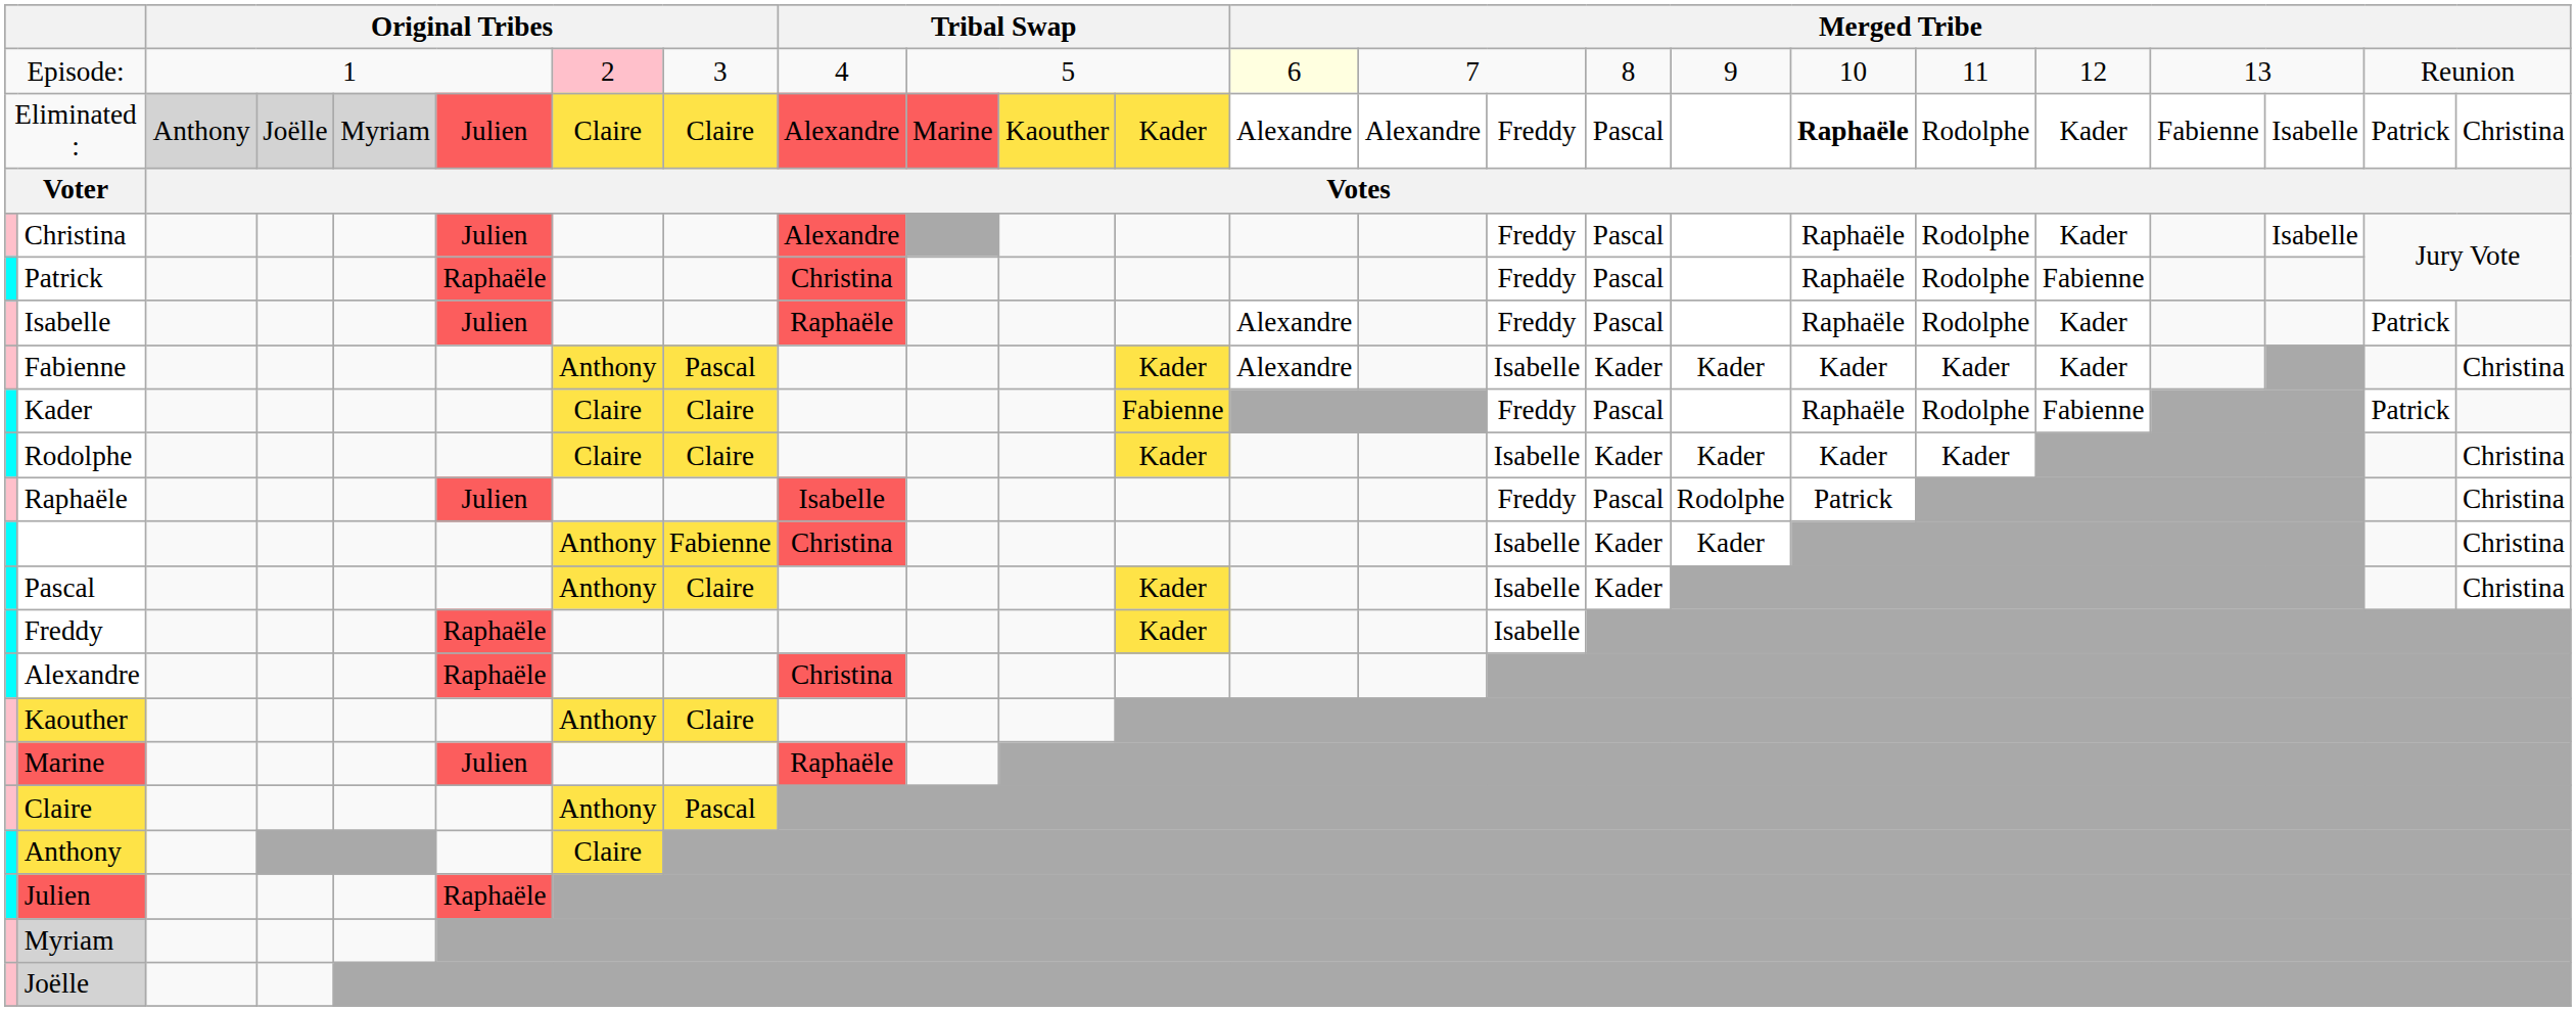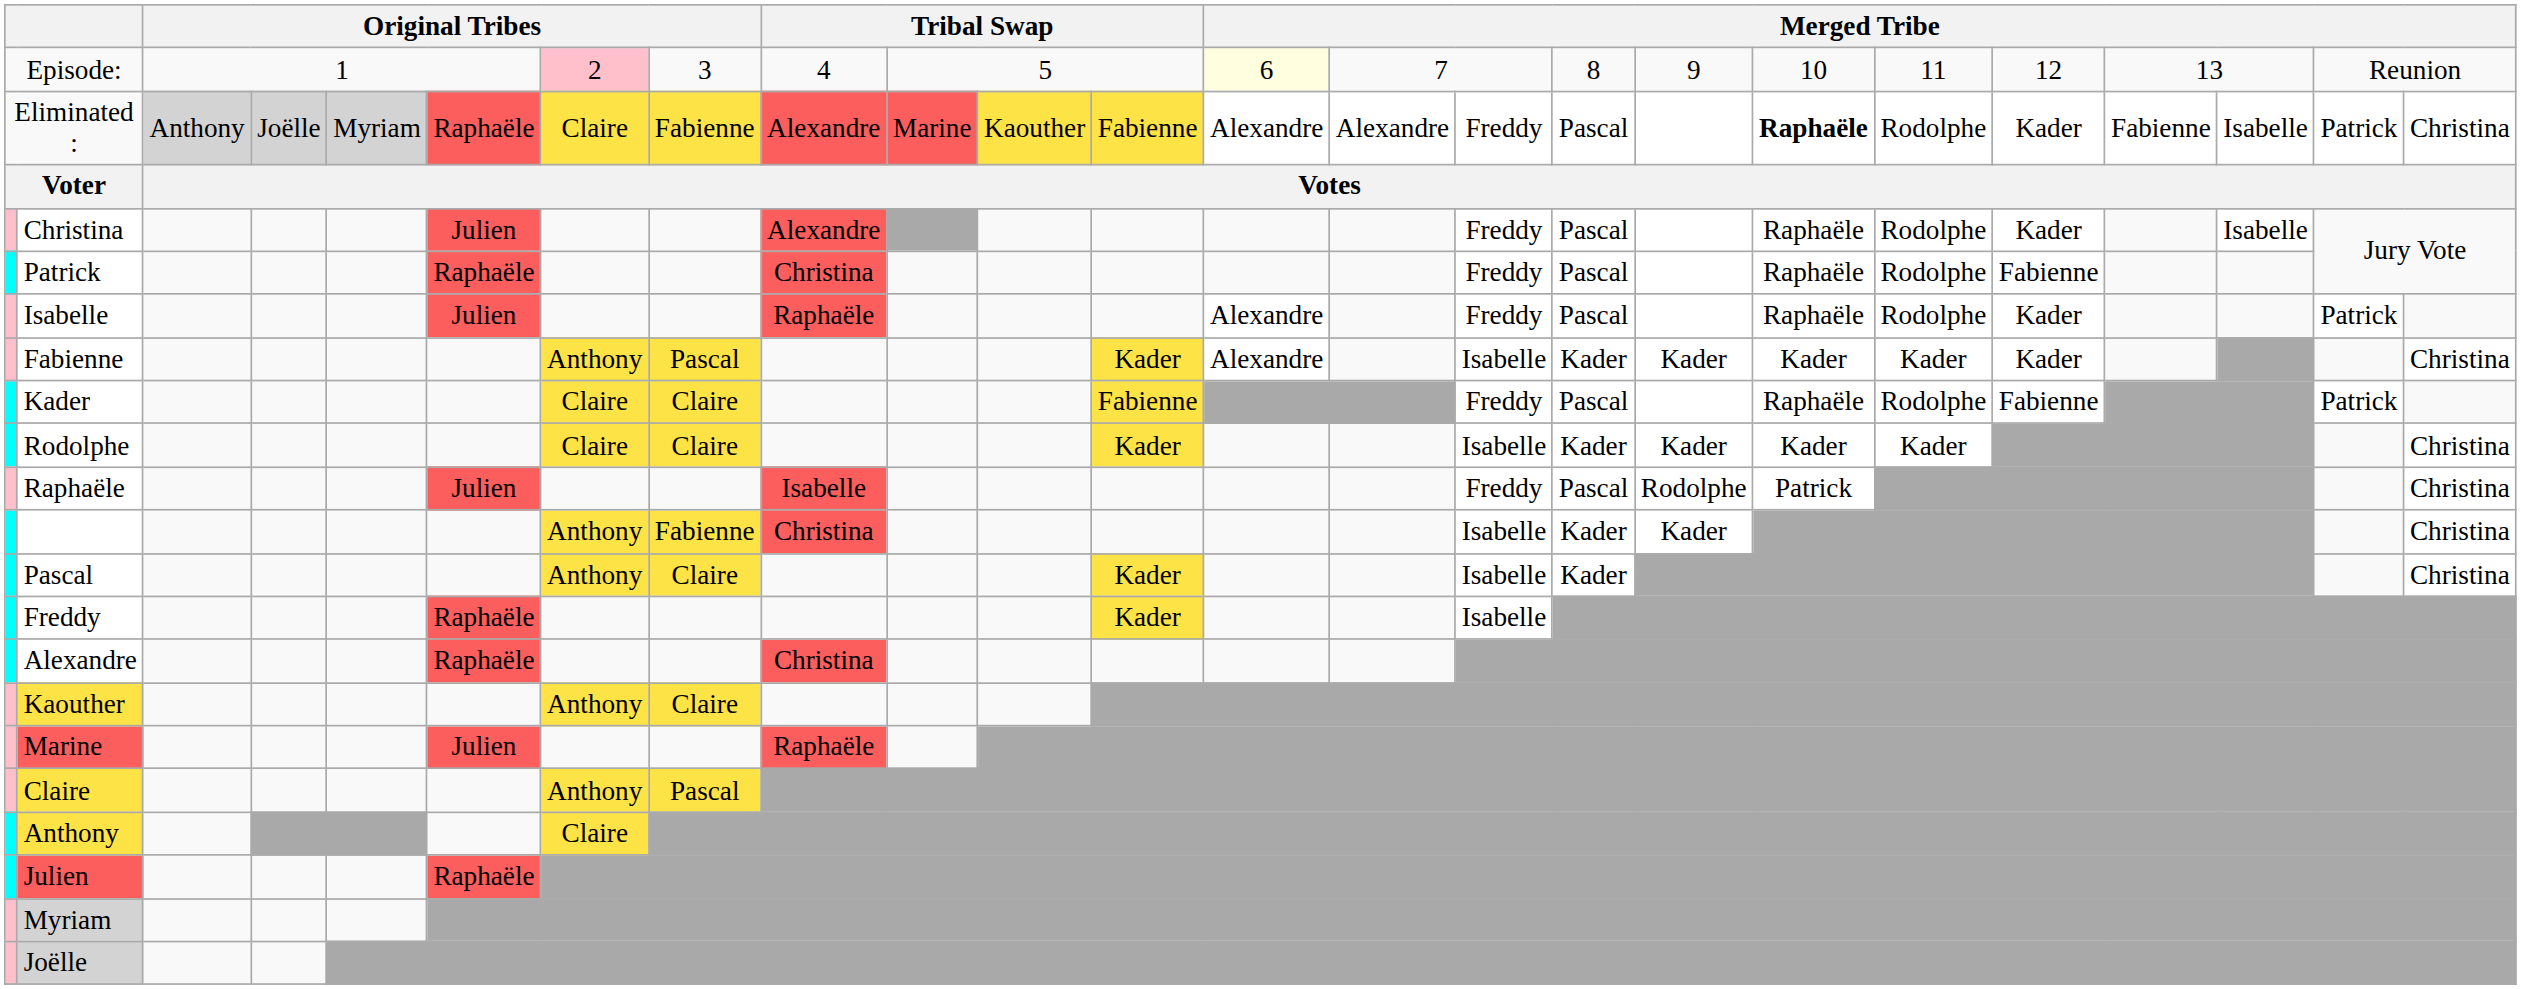 <table class="wikitable" style="text-align:center">
 <tr>
 <th colspan=2></th>
 <th colspan=6 align=center>Original Tribes</th>
 <th colspan=4 align=center>Tribal Swap</th>
 <th colspan=12 align=center>Merged Tribe</th>
 </tr>
 <tr>
 <td colspan=2>Episode:</td>
 <td align="center" colspan=4>1</td>
 <td align="center" style="background: pink;">2</td>
 <td align="center">3</td>
 <td align="center">4</td>
 <td align="center" colspan=3>5</td>
 <td align="center" style="background: lightyellow;">6</td>
 <td align="center" colspan=2>7</td>
 <td align="center">8</td>
 <td align="center">9</td>
 <td align="center">10</td>
 <td align="center">11</td>
 <td align="center">12</td>
 <td align="center" colspan="2">13</td>
 <td align="center" colspan="2">Reunion</td>
 </tr>
 <tr>
 <td colspan=2>Eliminated :</td>
 <td align="center" bgcolor="lightgray">Anthony<br></td>
 <td align="center" bgcolor="lightgray">Joëlle<br></td>
 <td align="center" bgcolor="lightgray">Myriam<br></td>
-<td align="center" bgcolor="#FC5D5D">Julien<br></td>
+<td bgcolor="#FC5D5D">Raphaële</td>
 <td align="center" bgcolor="#FEE347">Claire</td>
-<td align="center" bgcolor="#FEE347">Claire<br></td>
+<td align="center" bgcolor="#FEE347">Fabienne</td>
 <td bgcolor="#FC5D5D">Alexandre</td>
 <td align="center" bgcolor="#FC5D5D">Marine<br></td>
 <td align="center" bgcolor="#FEE347">Kaouther<br></td>
-<td align="center" bgcolor="#FEE347">Kader<br></td>
+<td align="center" bgcolor="#FEE347">Fabienne</td>
 <td align="center" bgcolor="white">Alexandre<br></td>
 <td align="center" bgcolor="white">Alexandre<br></td>
 <td align="center" bgcolor="white">Freddy<br></td>
 <td align="center" bgcolor="white">Pascal<br></td>
 <td align="center" bgcolor="white"><br></td>
 <td align="center" bgcolor="white"><strong>Raphaële<br></strong></td>
 <td align="center" bgcolor="white">Rodolphe<br></td>
 <td align="center" bgcolor="white">Kader<br></td>
 <td align="center" bgcolor="white">Fabienne<br></td>
 <td align="center" bgcolor="white">Isabelle<br></td>
 <td align="center" bgcolor="white">Patrick<br></td>
 <td align="center" bgcolor="white">Christina<br></td>
 </tr>
 <tr>
 <th colspan=2>Voter</th>
 <th colspan="24" align="center">Votes</th>
 </tr>
 <tr>
 <td bgcolor="pink"></td>
 <td align="left" bgcolor="white">Christina</td>
 <td></td>
 <td></td>
 <td></td>
 <td bgcolor="#FC5D5D">Julien</td>
 <td></td>
 <td></td>
 <td bgcolor="#FC5D5D">Alexandre</td>
 <td bgcolor=darkgray></td>
 <td></td>
 <td></td>
 <td></td>
 <td></td>
 <td bgcolor=white>Freddy</td>
 <td bgcolor=white>Pascal</td>
 <td bgcolor=white></td>
 <td bgcolor=white>Raphaële</td>
 <td bgcolor=white>Rodolphe</td>
 <td bgcolor=white>Kader</td>
 <td></td>
 <td bgcolor=white>Isabelle</td>
 <td colspan="2" rowspan="2">Jury Vote</td>
 </tr>
 <tr>
 <td bgcolor="cyan"></td>
 <td align="left" bgcolor="white">Patrick</td>
 <td></td>
 <td></td>
 <td></td>
 <td bgcolor="#FC5D5D">Raphaële</td>
 <td></td>
 <td></td>
 <td bgcolor="#FC5D5D">Christina</td>
 <td></td>
 <td></td>
 <td></td>
 <td></td>
 <td></td>
 <td bgcolor=white>Freddy</td>
 <td bgcolor=white>Pascal</td>
 <td bgcolor=white></td>
 <td bgcolor=white>Raphaële</td>
 <td bgcolor=white>Rodolphe</td>
 <td bgcolor=white>Fabienne</td>
 <td></td>
 <td></td>
 </tr>
 <tr>
 <td bgcolor="pink"></td>
 <td align="left" bgcolor="white">Isabelle</td>
 <td></td>
 <td></td>
 <td></td>
 <td bgcolor="#FC5D5D">Julien</td>
 <td></td>
 <td></td>
 <td bgcolor="#FC5D5D">Raphaële</td>
 <td></td>
 <td></td>
 <td></td>
 <td bgcolor=white>Alexandre</td>
 <td></td>
 <td bgcolor=white>Freddy</td>
 <td bgcolor=white>Pascal</td>
 <td bgcolor=white></td>
 <td bgcolor=white>Raphaële</td>
 <td bgcolor=white>Rodolphe</td>
 <td bgcolor=white>Kader</td>
 <td></td>
 <td></td>
 <td bgcolor=white>Patrick</td>
 <td></td>
 </tr>
 <tr>
 <td bgcolor="pink"></td>
 <td align="left" bgcolor="white">Fabienne</td>
 <td></td>
 <td></td>
 <td></td>
 <td></td>
 <td align="center" bgcolor="#FEE347">Anthony</td>
 <td align="center" bgcolor="#FEE347">Pascal</td>
 <td></td>
 <td></td>
 <td></td>
 <td align="center" bgcolor="#FEE347">Kader</td>
 <td bgcolor=white>Alexandre</td>
 <td></td>
 <td bgcolor=white>Isabelle</td>
 <td bgcolor=white>Kader</td>
 <td bgcolor=white>Kader</td>
 <td bgcolor=white>Kader</td>
 <td bgcolor=white>Kader</td>
 <td bgcolor=white>Kader</td>
 <td></td>
 <td bgcolor=darkgray></td>
 <td></td>
 <td bgcolor=white>Christina</td>
 </tr>
 <tr>
 <td bgcolor="cyan"></td>
 <td align="left" bgcolor="white">Kader</td>
 <td></td>
 <td></td>
 <td></td>
 <td></td>
 <td align="center" bgcolor="#FEE347">Claire</td>
 <td align="center" bgcolor="#FEE347">Claire</td>
 <td></td>
 <td></td>
 <td></td>
 <td align="center" bgcolor="#FEE347">Fabienne</td>
 <td colspan="2" bgcolor=darkgray></td>
 <td bgcolor=white>Freddy</td>
 <td bgcolor=white>Pascal</td>
 <td bgcolor=white></td>
 <td bgcolor=white>Raphaële</td>
 <td bgcolor=white>Rodolphe</td>
 <td bgcolor=white>Fabienne</td>
 <td colspan="2" bgcolor=darkgray></td>
 <td bgcolor=white>Patrick</td>
 <td></td>
 </tr>
 <tr>
 <td bgcolor="cyan"></td>
 <td align="left" bgcolor="white">Rodolphe</td>
 <td></td>
 <td></td>
 <td></td>
 <td></td>
 <td align="center" bgcolor="#FEE347">Claire</td>
 <td align="center" bgcolor="#FEE347">Claire</td>
 <td></td>
 <td></td>
 <td></td>
 <td align="center" bgcolor="#FEE347">Kader</td>
 <td></td>
 <td></td>
 <td bgcolor=white>Isabelle</td>
 <td bgcolor=white>Kader</td>
 <td bgcolor=white>Kader</td>
 <td bgcolor=white>Kader</td>
 <td bgcolor=white>Kader</td>
 <td colspan="3" bgcolor=darkgray></td>
 <td></td>
 <td bgcolor=white>Christina</td>
 </tr>
 <tr>
 <td bgcolor="pink"></td>
 <td align="left" bgcolor="white">Raphaële</td>
 <td></td>
 <td></td>
 <td></td>
 <td bgcolor="#FC5D5D">Julien</td>
 <td></td>
 <td></td>
 <td bgcolor="#FC5D5D">Isabelle</td>
 <td></td>
 <td></td>
 <td></td>
 <td></td>
 <td></td>
 <td bgcolor=white>Freddy</td>
 <td bgcolor=white>Pascal</td>
 <td bgcolor=white>Rodolphe</td>
 <td bgcolor=white>Patrick</td>
 <td colspan="4" bgcolor=darkgray></td>
 <td></td>
 <td bgcolor=white>Christina</td>
 </tr>
 <tr>
 <td bgcolor="cyan"></td>
 <td align="left" bgcolor="white"></td>
 <td></td>
 <td></td>
 <td></td>
 <td></td>
 <td align="center" bgcolor="#FEE347">Anthony</td>
 <td align="center" bgcolor="#FEE347">Fabienne</td>
 <td bgcolor="#FC5D5D">Christina</td>
 <td></td>
 <td></td>
 <td></td>
 <td></td>
 <td></td>
 <td bgcolor=white>Isabelle</td>
 <td bgcolor=white>Kader</td>
 <td bgcolor=white>Kader</td>
 <td colspan="5" bgcolor=darkgray></td>
 <td></td>
 <td bgcolor=white>Christina</td>
 </tr>
 <tr>
 <td bgcolor="cyan"></td>
 <td align="left" bgcolor="white">Pascal</td>
 <td></td>
 <td></td>
 <td></td>
 <td></td>
 <td align="center" bgcolor="#FEE347">Anthony</td>
 <td align="center" bgcolor="#FEE347">Claire</td>
 <td></td>
 <td></td>
 <td></td>
 <td align="center" bgcolor="#FEE347">Kader</td>
 <td></td>
 <td></td>
 <td bgcolor=white>Isabelle</td>
 <td bgcolor=white>Kader</td>
 <td colspan="6" bgcolor=darkgray></td>
 <td></td>
 <td bgcolor=white>Christina</td>
 </tr>
 <tr>
 <td bgcolor="cyan"></td>
 <td align="left" bgcolor="white">Freddy</td>
 <td></td>
 <td></td>
 <td></td>
 <td bgcolor="#FC5D5D">Raphaële</td>
 <td></td>
 <td></td>
 <td></td>
 <td></td>
 <td></td>
 <td align="center" bgcolor="#FEE347">Kader</td>
 <td></td>
 <td></td>
 <td bgcolor=white>Isabelle</td>
 <td colspan="9" bgcolor=darkgray></td>
 </tr>
 <tr>
 <td bgcolor="cyan"></td>
 <td align="left" bgcolor="white">Alexandre</td>
 <td></td>
 <td></td>
 <td></td>
 <td bgcolor="#FC5D5D">Raphaële</td>
 <td></td>
 <td></td>
 <td bgcolor="#FC5D5D">Christina</td>
 <td></td>
 <td></td>
 <td></td>
 <td></td>
 <td></td>
 <td colspan="10" bgcolor=darkgray></td>
 </tr>
 <tr>
 <td bgcolor="pink"></td>
 <td align="left" bgcolor="#FEE347">Kaouther</td>
 <td></td>
 <td></td>
 <td></td>
 <td></td>
 <td align="center" bgcolor="#FEE347">Anthony</td>
 <td align="center" bgcolor="#FEE347">Claire</td>
 <td></td>
 <td></td>
 <td></td>
 <td colspan="13" bgcolor=darkgray></td>
 </tr>
 <tr>
 <td bgcolor="pink"></td>
 <td align="left" bgcolor="#FC5D5D">Marine</td>
 <td></td>
 <td></td>
 <td></td>
 <td bgcolor="#FC5D5D">Julien</td>
 <td></td>
 <td></td>
 <td bgcolor="#FC5D5D">Raphaële</td>
 <td></td>
 <td colspan="14" bgcolor=darkgray></td>
 </tr>
 <tr>
 <td bgcolor="pink"></td>
 <td align="left" bgcolor="#FEE347">Claire</td>
 <td></td>
 <td></td>
 <td></td>
 <td></td>
 <td align="center" bgcolor="#FEE347">Anthony</td>
 <td align="center" bgcolor="#FEE347">Pascal</td>
 <td colspan="16" bgcolor=darkgray></td>
 </tr>
 <tr>
 <td bgcolor="cyan"></td>
 <td align="left" bgcolor="#FEE347">Anthony</td>
 <td></td>
 <td colspan="2" bgcolor=darkgray></td>
 <td></td>
 <td align="center" bgcolor="#FEE347">Claire</td>
 <td colspan="17" bgcolor=darkgray></td>
 </tr>
 <tr>
 <td bgcolor="cyan"></td>
 <td align="left" bgcolor="#FC5D5D">Julien</td>
 <td></td>
 <td></td>
 <td></td>
 <td bgcolor="#FC5D5D">Raphaële</td>
 <td colspan="18" bgcolor=darkgray></td>
 </tr>
 <tr>
 <td bgcolor="pink"></td>
 <td align="left" bgcolor="lightgray">Myriam</td>
 <td></td>
 <td></td>
 <td></td>
 <td colspan="19" bgcolor=darkgray></td>
 </tr>
 <tr>
 <td bgcolor="pink"></td>
 <td align="left" bgcolor="lightgray">Joëlle</td>
 <td></td>
 <td></td>
 <td colspan="20" bgcolor=darkgray></td>
 </tr>
 </table>
